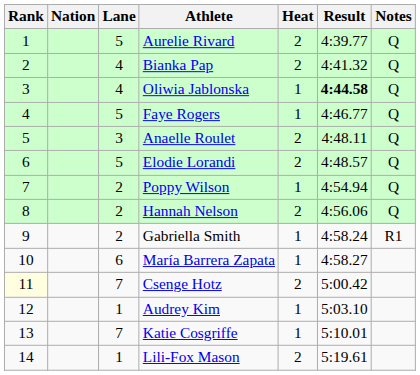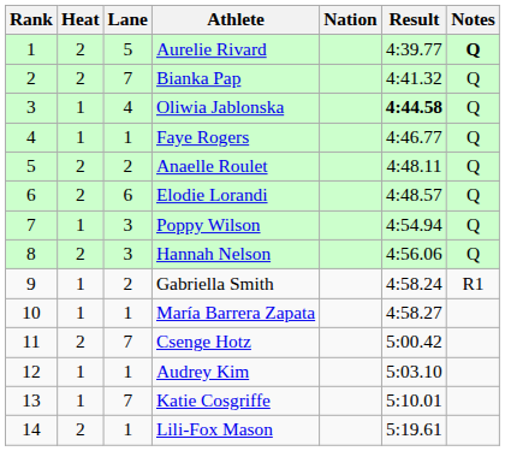 <table class="wikitable sortable" style="text-align:center">
 <tr>
 <th>Rank</th>
-<th>Nation</th>
+<th>Heat</th>
 <th>Lane</th>
 <th>Athlete</th>
-<th>Heat</th>
+<th>Nation</th>
 <th>Result</th>
 <th>Notes</th>
 </tr>
 <tr bgcolor=ccffcc>
 <td>1</td>
-<td align=left></td>
+<td>2</td>
 <td>5</td>
 <td align=left><a href='#'>Aurelie Rivard</a></td>
-<td>2</td>
+<td align=left></td>
 <td>4:39.77</td>
-<td>Q</td>
+<td><strong>Q</strong></td>
 </tr>
 <tr bgcolor=ccffcc>
 <td>2</td>
+<td>2</td>
+<td>7</td>
+<td align=left><a href='#'>Bianka Pap</a></td>
 <td align=left></td>
-<td>4</td>
-<td align=left><a href='#'>Bianka Pap</a></td>
-<td>2</td>
 <td>4:41.32</td>
 <td>Q</td>
 </tr>
 <tr bgcolor=ccffcc>
 <td>3</td>
-<td align=left></td>
+<td>1</td>
 <td>4</td>
 <td align=left><a href='#'>Oliwia Jablonska</a></td>
-<td>1</td>
+<td align=left></td>
 <td><strong>4:44.58</strong></td>
 <td>Q</td>
 </tr>
 <tr bgcolor=ccffcc>
 <td>4</td>
+<td>1</td>
+<td>1</td>
+<td align=left><a href='#'>Faye Rogers</a></td>
 <td align=left></td>
-<td>5</td>
-<td align=left><a href='#'>Faye Rogers</a></td>
-<td>1</td>
 <td>4:46.77</td>
 <td>Q</td>
 </tr>
 <tr bgcolor=ccffcc>
 <td>5</td>
+<td>2</td>
+<td>2</td>
+<td align=left><a href='#'>Anaelle Roulet</a></td>
 <td align=left></td>
-<td>3</td>
-<td align=left><a href='#'>Anaelle Roulet</a></td>
-<td>2</td>
 <td>4:48.11</td>
 <td>Q</td>
 </tr>
 <tr bgcolor=ccffcc>
 <td>6</td>
+<td>2</td>
+<td>6</td>
+<td align=left><a href='#'>Elodie Lorandi</a></td>
 <td align=left></td>
-<td>5</td>
-<td align=left><a href='#'>Elodie Lorandi</a></td>
-<td>2</td>
 <td>4:48.57</td>
 <td>Q</td>
 </tr>
 <tr bgcolor=ccffcc>
 <td>7</td>
+<td>1</td>
+<td>3</td>
+<td align=left><a href='#'>Poppy Wilson</a></td>
 <td align=left></td>
-<td>2</td>
-<td align=left><a href='#'>Poppy Wilson</a></td>
-<td>1</td>
 <td>4:54.94</td>
 <td>Q</td>
 </tr>
 <tr bgcolor=ccffcc>
 <td>8</td>
+<td>2</td>
+<td>3</td>
+<td align=left><a href='#'>Hannah Nelson</a></td>
 <td align=left></td>
-<td>2</td>
-<td align=left><a href='#'>Hannah Nelson</a></td>
-<td>2</td>
 <td>4:56.06</td>
 <td>Q</td>
 </tr>
 <tr>
 <td>9</td>
-<td align=left></td>
+<td>1</td>
 <td>2</td>
 <td align=left>Gabriella Smith</td>
-<td>1</td>
+<td align=left></td>
 <td>4:58.24</td>
 <td>R1</td>
 </tr>
 <tr>
 <td>10</td>
+<td>1</td>
+<td>1</td>
+<td align=left><a href='#'>María Barrera Zapata</a></td>
 <td align=left></td>
-<td>6</td>
-<td align=left><a href='#'>María Barrera Zapata</a></td>
-<td>1</td>
 <td>4:58.27</td>
 <td></td>
 </tr>
 <tr>
-<td style="background: lightyellow;">11</td>
-<td align=left></td>
+<td>11</td>
+<td>2</td>
 <td>7</td>
 <td align=left><a href='#'>Csenge Hotz</a></td>
-<td>2</td>
+<td align=left></td>
 <td>5:00.42</td>
 <td></td>
 </tr>
 <tr>
 <td>12</td>
-<td align=left></td>
+<td>1</td>
 <td>1</td>
 <td align=left><a href='#'>Audrey Kim</a></td>
-<td>1</td>
+<td align=left></td>
 <td>5:03.10</td>
 <td></td>
 </tr>
 <tr>
 <td>13</td>
-<td align=left></td>
+<td>1</td>
 <td>7</td>
 <td align=left><a href='#'>Katie Cosgriffe</a></td>
-<td>1</td>
+<td align=left></td>
 <td>5:10.01</td>
 <td></td>
 </tr>
 <tr>
 <td>14</td>
-<td align=left></td>
+<td>2</td>
 <td>1</td>
 <td align=left><a href='#'>Lili-Fox Mason</a></td>
-<td>2</td>
+<td align=left></td>
 <td>5:19.61</td>
 <td></td>
 </tr>
 </table>
